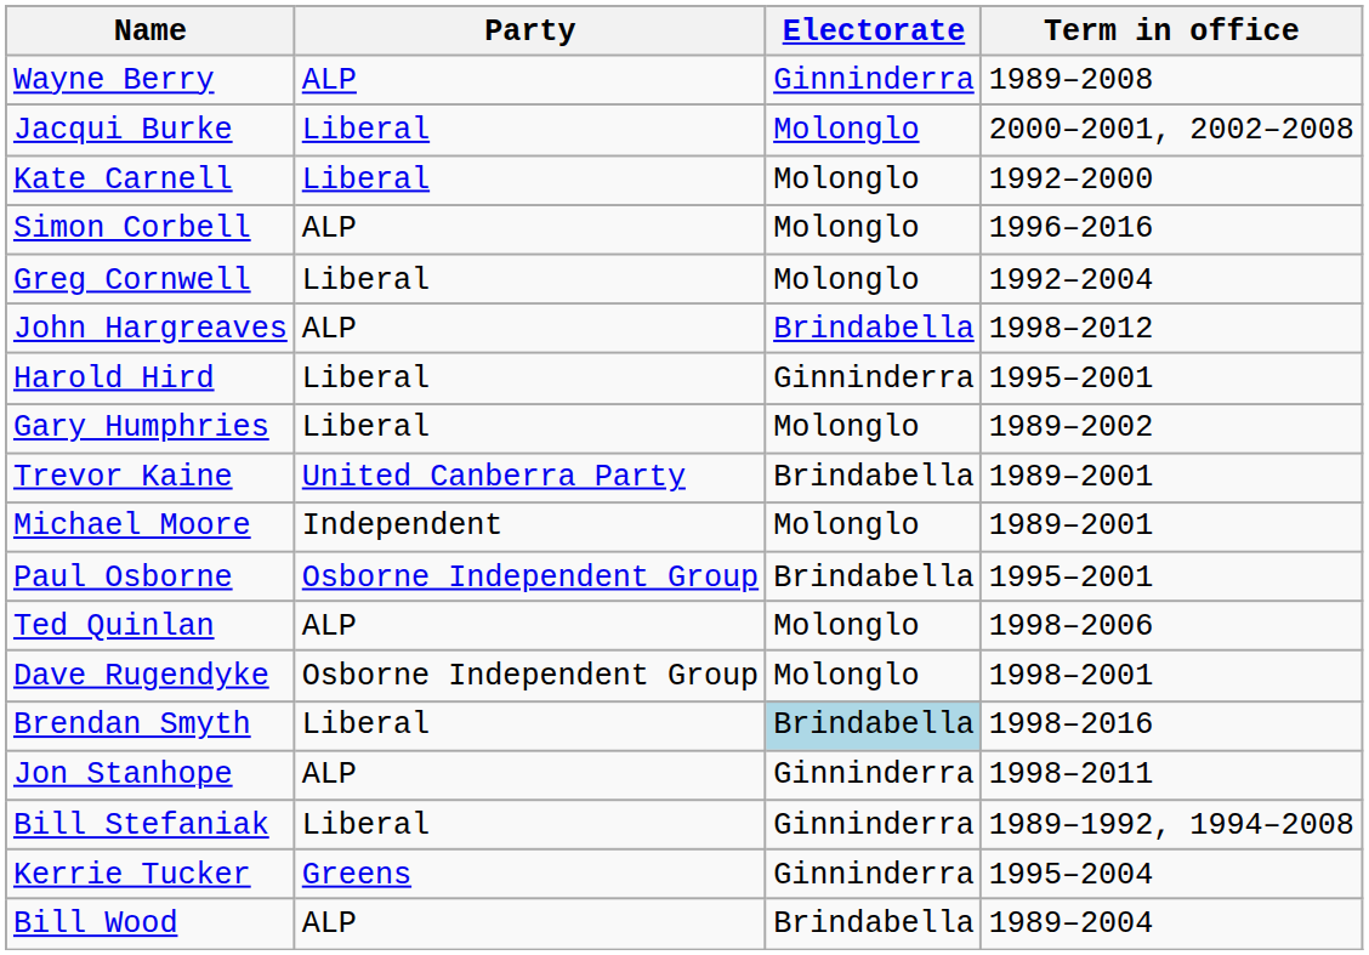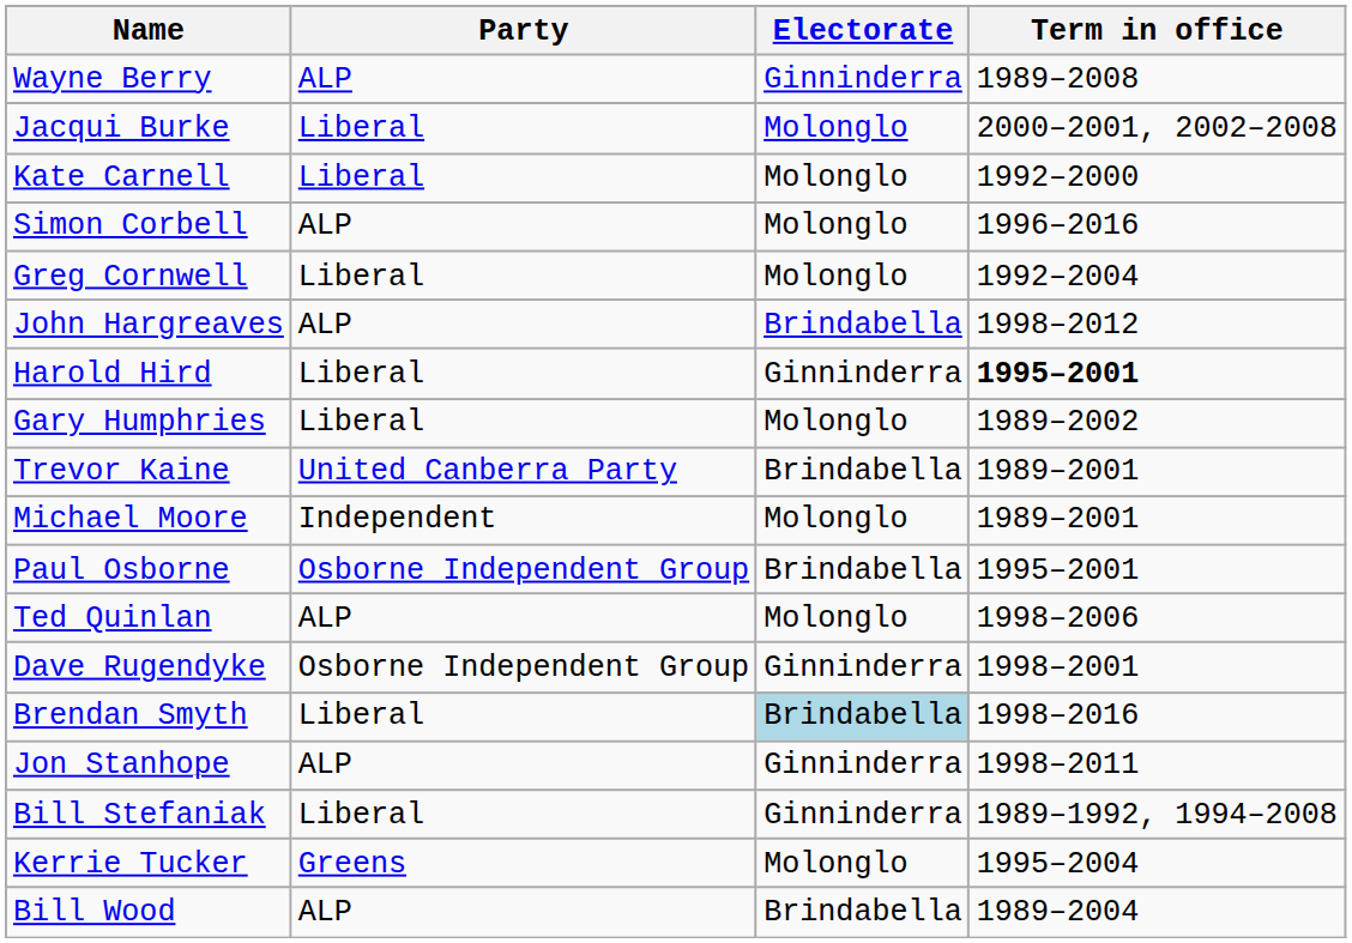 <table class="wikitable sortable">
 <tr>
 <th><strong>Name</strong></th>
 <th><strong>Party</strong></th>
 <th><strong><a href='#'>Electorate</a></strong></th>
 <th><strong>Term in office</strong></th>
 </tr>
 <tr>
 <td><a href='#'>Wayne Berry</a></td>
 <td><a href='#'>ALP</a></td>
 <td><a href='#'>Ginninderra</a></td>
 <td>1989–2008</td>
 </tr>
 <tr>
 <td><a href='#'>Jacqui Burke</a> </td>
 <td><a href='#'>Liberal</a></td>
 <td><a href='#'>Molonglo</a></td>
 <td>2000–2001, 2002–2008</td>
 </tr>
 <tr>
 <td><a href='#'>Kate Carnell</a> </td>
 <td><a href='#'>Liberal</a></td>
 <td>Molonglo</td>
 <td>1992–2000</td>
 </tr>
 <tr>
 <td><a href='#'>Simon Corbell</a></td>
 <td>ALP</td>
 <td>Molonglo</td>
 <td>1996–2016</td>
 </tr>
 <tr>
 <td><a href='#'>Greg Cornwell</a></td>
 <td>Liberal</td>
 <td>Molonglo</td>
 <td>1992–2004</td>
 </tr>
 <tr>
 <td><a href='#'>John Hargreaves</a></td>
 <td>ALP</td>
 <td><a href='#'>Brindabella</a></td>
 <td>1998–2012</td>
 </tr>
 <tr>
 <td><a href='#'>Harold Hird</a></td>
 <td>Liberal</td>
 <td>Ginninderra</td>
-<td>1995–2001</td>
+<td><strong>1995–2001</strong></td>
 </tr>
 <tr>
 <td><a href='#'>Gary Humphries</a></td>
 <td>Liberal</td>
 <td>Molonglo</td>
 <td>1989–2002</td>
 </tr>
 <tr>
 <td><a href='#'>Trevor Kaine</a></td>
 <td><a href='#'>United Canberra Party</a> </td>
 <td>Brindabella</td>
 <td>1989–2001</td>
 </tr>
 <tr>
 <td><a href='#'>Michael Moore</a></td>
 <td>Independent </td>
 <td>Molonglo</td>
 <td>1989–2001</td>
 </tr>
 <tr>
 <td><a href='#'>Paul Osborne</a></td>
 <td><a href='#'>Osborne Independent Group</a></td>
 <td>Brindabella</td>
 <td>1995–2001</td>
 </tr>
 <tr>
 <td><a href='#'>Ted Quinlan</a></td>
 <td>ALP</td>
 <td>Molonglo</td>
 <td>1998–2006</td>
 </tr>
 <tr>
 <td><a href='#'>Dave Rugendyke</a></td>
 <td>Osborne Independent Group </td>
-<td>Molonglo</td>
+<td>Ginninderra</td>
 <td>1998–2001</td>
 </tr>
 <tr>
 <td><a href='#'>Brendan Smyth</a></td>
 <td>Liberal</td>
 <td style="background: lightblue;">Brindabella</td>
 <td>1998–2016</td>
 </tr>
 <tr>
 <td><a href='#'>Jon Stanhope</a></td>
 <td>ALP</td>
 <td>Ginninderra</td>
 <td>1998–2011</td>
 </tr>
 <tr>
 <td><a href='#'>Bill Stefaniak</a></td>
 <td>Liberal</td>
 <td>Ginninderra</td>
 <td>1989–1992, 1994–2008</td>
 </tr>
 <tr>
 <td><a href='#'>Kerrie Tucker</a></td>
 <td><a href='#'>Greens</a></td>
-<td>Ginninderra</td>
+<td>Molonglo</td>
 <td>1995–2004</td>
 </tr>
 <tr>
 <td><a href='#'>Bill Wood</a></td>
 <td>ALP</td>
 <td>Brindabella</td>
 <td>1989–2004</td>
 </tr>
 <tr>
 </tr>
 </table>
